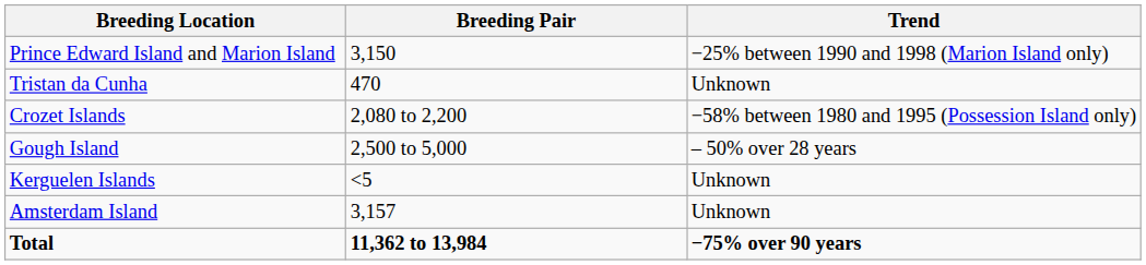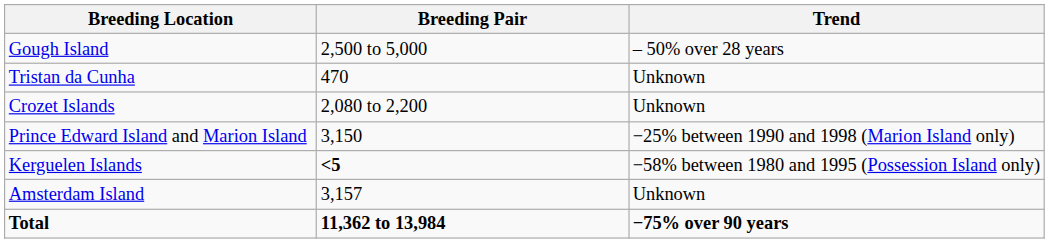 <table class="wikitable">
 <tr>
 <th style="width:30%">Breeding Location</th>
 <th style="width:30%">Breeding Pair</th>
 <th style="width:40%">Trend</th>
 </tr>
 <tr>
-<td><a href='#'>Prince Edward Island</a> and <a href='#'>Marion Island</a></td>
-<td>3,150</td>
-<td>−25% between 1990 and 1998 (<a href='#'>Marion Island</a> only)</td>
+<td><a href='#'>Gough Island</a></td>
+<td>2,500 to 5,000</td>
+<td>– 50% over 28 years</td>
 </tr>
 <tr>
 <td><a href='#'>Tristan da Cunha</a></td>
 <td>470</td>
 <td>Unknown</td>
 </tr>
 <tr>
 <td><a href='#'>Crozet Islands</a></td>
 <td>2,080 to 2,200</td>
-<td>−58% between 1980 and 1995 (<a href='#'>Possession Island</a> only)</td>
+<td>Unknown</td>
 </tr>
 <tr>
-<td><a href='#'>Gough Island</a></td>
-<td>2,500 to 5,000</td>
-<td>– 50% over 28 years</td>
+<td><a href='#'>Prince Edward Island</a> and <a href='#'>Marion Island</a></td>
+<td>3,150</td>
+<td>−25% between 1990 and 1998 (<a href='#'>Marion Island</a> only)</td>
 </tr>
 <tr>
 <td><a href='#'>Kerguelen Islands</a></td>
-<td><5</td>
-<td>Unknown</td>
+<td><strong><5</strong></td>
+<td>−58% between 1980 and 1995 (<a href='#'>Possession Island</a> only)</td>
 </tr>
 <tr>
 <td><a href='#'>Amsterdam Island</a></td>
 <td>3,157</td>
 <td>Unknown</td>
 </tr>
 <tr>
 <td><strong>Total</strong></td>
 <td><strong>11,362 to 13,984</strong></td>
 <td><strong>−75% over 90 years</strong></td>
 </tr>
 </table>
